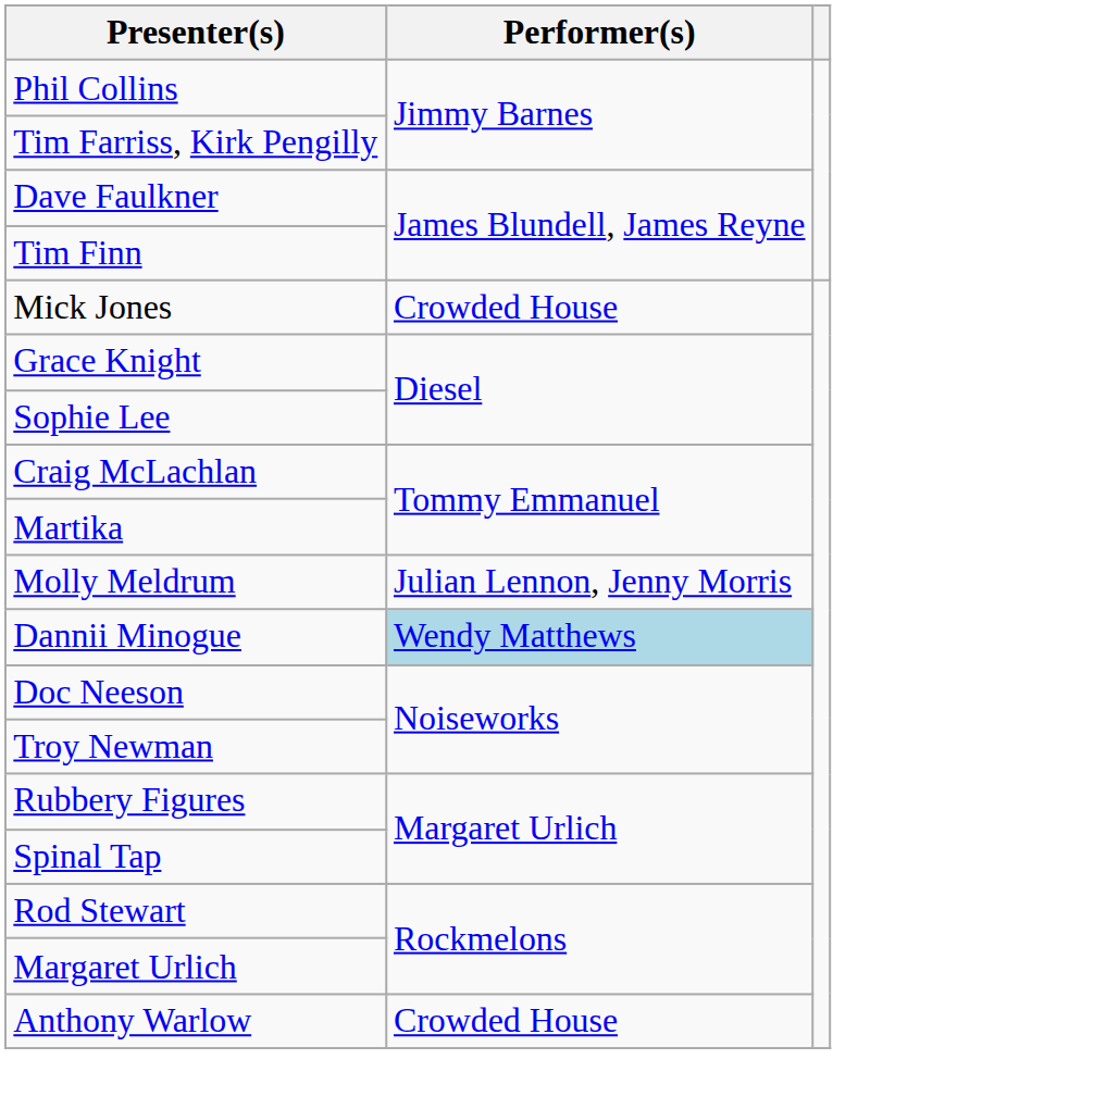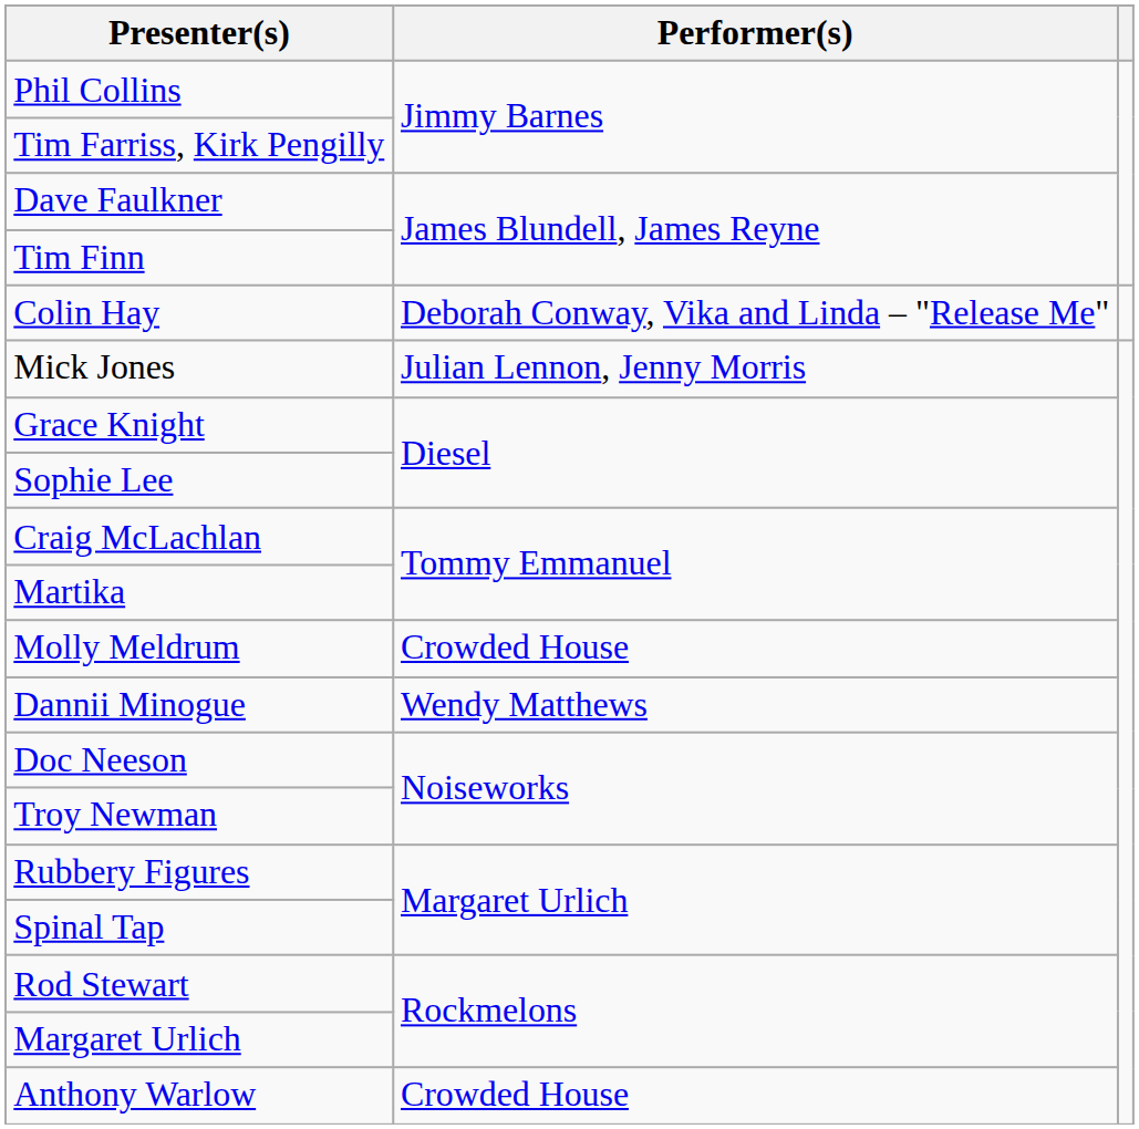 <table class="wikitable plainrowheaders">
 <tr>
 <th scope="col">Presenter(s)</th>
 <th scope="col">Performer(s)</th>
 <th scope="col"></th>
 </tr>
 <tr>
 <td><a href='#'>Phil Collins</a></td>
 <td rowspan="2"><a href='#'>Jimmy Barnes</a></td>
 <td rowspan="4"></td>
 </tr>
 <tr>
 <td><a href='#'>Tim Farriss</a>, <a href='#'>Kirk Pengilly</a></td>
 </tr>
 <tr>
 <td><a href='#'>Dave Faulkner</a></td>
 <td rowspan="2"><a href='#'>James Blundell</a>, <a href='#'>James Reyne</a></td>
 </tr>
 <tr>
 <td><a href='#'>Tim Finn</a></td>
 </tr>
 <tr>
+<td><a href='#'>Colin Hay</a></td>
+<td><a href='#'>Deborah Conway</a>, <a href='#'>Vika and Linda</a> – "<a href='#'>Release Me</a>"</td>
+<td></td>
+</tr>
+<tr>
 <td>Mick Jones</td>
-<td><a href='#'>Crowded House</a></td>
+<td><a href='#'>Julian Lennon</a>, <a href='#'>Jenny Morris</a></td>
 <td rowspan="14"></td>
 </tr>
 <tr>
 <td><a href='#'>Grace Knight</a></td>
 <td rowspan="2"><a href='#'>Diesel</a></td>
 </tr>
 <tr>
 <td><a href='#'>Sophie Lee</a></td>
 </tr>
 <tr>
 <td><a href='#'>Craig McLachlan</a></td>
 <td rowspan="2"><a href='#'>Tommy Emmanuel</a></td>
 </tr>
 <tr>
 <td><a href='#'>Martika</a></td>
 </tr>
 <tr>
 <td><a href='#'>Molly Meldrum</a></td>
-<td><a href='#'>Julian Lennon</a>, <a href='#'>Jenny Morris</a></td>
+<td><a href='#'>Crowded House</a></td>
 </tr>
 <tr>
 <td><a href='#'>Dannii Minogue</a></td>
-<td style="background: lightblue;"><a href='#'>Wendy Matthews</a></td>
+<td><a href='#'>Wendy Matthews</a></td>
 </tr>
 <tr>
 <td><a href='#'>Doc Neeson</a></td>
 <td rowspan="2"><a href='#'>Noiseworks</a></td>
 </tr>
 <tr>
 <td><a href='#'>Troy Newman</a></td>
 </tr>
 <tr>
 <td><a href='#'>Rubbery Figures</a></td>
 <td rowspan="2"><a href='#'>Margaret Urlich</a></td>
 </tr>
 <tr>
 <td><a href='#'>Spinal Tap</a></td>
 </tr>
 <tr>
 <td><a href='#'>Rod Stewart</a></td>
 <td rowspan="2"><a href='#'>Rockmelons</a></td>
 </tr>
 <tr>
 <td><a href='#'>Margaret Urlich</a></td>
 </tr>
 <tr>
 <td><a href='#'>Anthony Warlow</a></td>
 <td><a href='#'>Crowded House</a></td>
 </tr>
 <tr>
 </tr>
 </table>
